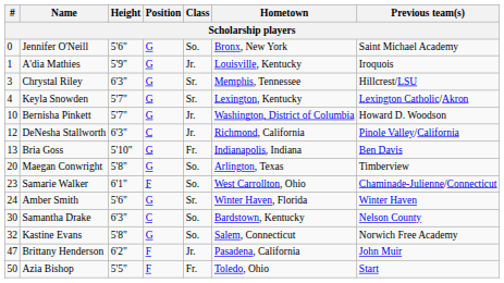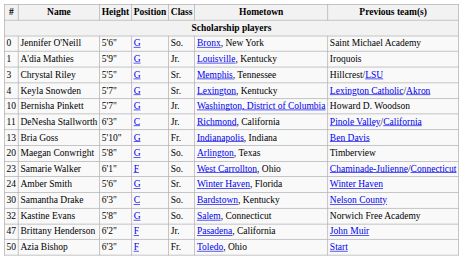 <table class="wikitable" style="font-size: 90%">
 <tr>
 <th>#</th>
 <th>Name</th>
 <th>Height</th>
 <th>Position</th>
 <th>Class</th>
 <th>Hometown</th>
 <th>Previous team(s)</th>
 </tr>
 <tr>
 <th colspan=7>Scholarship players</th>
 </tr>
 <tr>
 <td>0</td>
 <td>Jennifer O'Neill</td>
 <td>5'6"</td>
 <td><a href='#'>G</a></td>
 <td>So.</td>
 <td><a href='#'>Bronx</a>, New York</td>
 <td>Saint Michael Academy</td>
 </tr>
 <tr>
 <td>1</td>
 <td>A'dia Mathies</td>
 <td>5'9"</td>
 <td><a href='#'>G</a></td>
 <td>Jr.</td>
 <td><a href='#'>Louisville</a>, Kentucky</td>
 <td>Iroquois</td>
 </tr>
 <tr>
 <td>3</td>
 <td>Chrystal Riley</td>
-<td>6'3"</td>
+<td>5'5"</td>
 <td><a href='#'>G</a></td>
 <td>Sr.</td>
 <td><a href='#'>Memphis</a>, Tennessee</td>
 <td>Hillcrest/<a href='#'>LSU</a></td>
 </tr>
 <tr>
 <td>4</td>
 <td>Keyla Snowden</td>
 <td>5'7"</td>
 <td><a href='#'>G</a></td>
 <td>Sr.</td>
 <td><a href='#'>Lexington</a>, Kentucky</td>
 <td><a href='#'>Lexington Catholic</a>/<a href='#'>Akron</a></td>
 </tr>
 <tr>
 <td>10</td>
 <td>Bernisha Pinkett</td>
 <td>5'7"</td>
 <td><a href='#'>G</a></td>
 <td>Jr.</td>
 <td><a href='#'>Washington, District of Columbia</a></td>
 <td>Howard D. Woodson</td>
 </tr>
 <tr>
-<td>12</td>
+<td>11</td>
 <td>DeNesha Stallworth</td>
 <td>6'3"</td>
 <td><a href='#'>C</a></td>
 <td>Jr.</td>
 <td><a href='#'>Richmond</a>, California</td>
 <td><a href='#'>Pinole Valley</a>/<a href='#'>California</a></td>
 </tr>
 <tr>
 <td>13</td>
 <td>Bria Goss</td>
 <td>5'10"</td>
 <td><a href='#'>G</a></td>
 <td>Fr.</td>
 <td><a href='#'>Indianapolis</a>, Indiana</td>
 <td><a href='#'>Ben Davis</a></td>
 </tr>
 <tr>
 <td>20</td>
 <td>Maegan Conwright</td>
 <td>5'8"</td>
 <td><a href='#'>G</a></td>
 <td>So.</td>
 <td><a href='#'>Arlington</a>, Texas</td>
 <td>Timberview</td>
 </tr>
 <tr>
 <td>23</td>
 <td>Samarie Walker</td>
 <td>6'1"</td>
 <td><a href='#'>F</a></td>
 <td>So.</td>
 <td><a href='#'>West Carrollton</a>, Ohio</td>
 <td><a href='#'>Chaminade-Julienne</a>/<a href='#'>Connecticut</a></td>
 </tr>
 <tr>
 <td>24</td>
 <td>Amber Smith</td>
 <td>5'6"</td>
 <td><a href='#'>G</a></td>
 <td>Sr.</td>
 <td><a href='#'>Winter Haven</a>, Florida</td>
 <td><a href='#'>Winter Haven</a></td>
 </tr>
 <tr>
 <td>30</td>
 <td>Samantha Drake</td>
 <td>6'3"</td>
 <td><a href='#'>C</a></td>
 <td>So.</td>
 <td><a href='#'>Bardstown</a>, Kentucky</td>
 <td><a href='#'>Nelson County</a></td>
 </tr>
 <tr>
 <td>32</td>
 <td>Kastine Evans</td>
 <td>5'8"</td>
 <td><a href='#'>G</a></td>
 <td>So.</td>
 <td><a href='#'>Salem</a>, Connecticut</td>
 <td>Norwich Free Academy</td>
 </tr>
 <tr>
 <td>47</td>
 <td>Brittany Henderson</td>
 <td>6'2"</td>
 <td><a href='#'>F</a></td>
 <td>Jr.</td>
 <td><a href='#'>Pasadena</a>, California</td>
 <td><a href='#'>John Muir</a></td>
 </tr>
 <tr>
 <td>50</td>
 <td>Azia Bishop</td>
-<td>5'5"</td>
+<td>6'3"</td>
 <td><a href='#'>F</a></td>
 <td>Fr.</td>
 <td><a href='#'>Toledo</a>, Ohio</td>
 <td><a href='#'>Start</a></td>
 </tr>
 </table>
